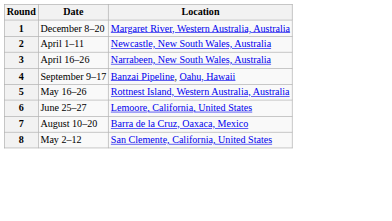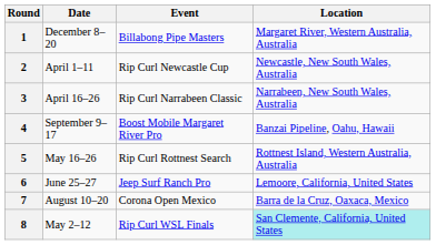 <table class="wikitable">
 <tr>
 <th>Round</th>
 <th>Date</th>
+<th>Event</th>
 <th>Location</th>
 </tr>
 <tr>
 <th>1</th>
 <td>December 8–20</td>
+<td> <a href='#'>Billabong Pipe Masters</a></td>
 <td><a href='#'>Margaret River, Western Australia, Australia</a></td>
 </tr>
 <tr>
 <th>2</th>
 <td>April 1–11</td>
+<td> Rip Curl Newcastle Cup</td>
 <td><a href='#'>Newcastle, New South Wales, Australia</a></td>
 </tr>
 <tr>
 <th>3</th>
 <td>April 16–26</td>
+<td> Rip Curl Narrabeen Classic</td>
 <td><a href='#'>Narrabeen, New South Wales, Australia</a></td>
 </tr>
 <tr>
 <th>4</th>
 <td>September 9–17</td>
+<td> <a href='#'>Boost Mobile Margaret River Pro</a></td>
 <td><a href='#'>Banzai Pipeline</a>, <a href='#'>Oahu, Hawaii</a></td>
 </tr>
 <tr>
 <th>5</th>
 <td>May 16–26</td>
+<td> Rip Curl Rottnest Search</td>
 <td><a href='#'>Rottnest Island, Western Australia, Australia</a></td>
 </tr>
 <tr>
 <th>6</th>
 <td>June 25–27</td>
+<td> <a href='#'>Jeep Surf Ranch Pro</a></td>
 <td><a href='#'>Lemoore, California, United States</a></td>
 </tr>
 <tr>
 <th>7</th>
 <td>August 10–20</td>
+<td> Corona Open Mexico</td>
 <td><a href='#'>Barra de la Cruz, Oaxaca, Mexico</a></td>
 </tr>
 <tr>
 <th>8</th>
 <td>May 2–12</td>
-<td><a href='#'>San Clemente, California, United States</a></td>
+<td> <a href='#'>Rip Curl WSL Finals</a></td>
+<td style="background: paleturquoise;"><a href='#'>San Clemente, California, United States</a></td>
 </tr>
 </table>
